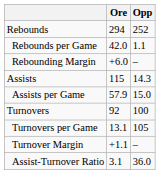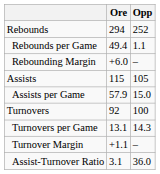 <table class="wikitable" style="white-space:nowrap;">
 <tr>
 <th></th>
 <th>Ore</th>
 <th>Opp</th>
 </tr>
 <tr>
 <td>Rebounds</td>
 <td>294</td>
 <td>252</td>
 </tr>
 <tr>
 <td>  Rebounds per Game</td>
-<td>42.0</td>
+<td>49.4</td>
 <td>1.1</td>
 </tr>
 <tr>
 <td>  Rebounding Margin</td>
 <td>+6.0</td>
 <td>–</td>
 </tr>
 <tr>
 <td>Assists</td>
 <td>115</td>
-<td>14.3</td>
+<td>105</td>
 </tr>
 <tr>
 <td>  Assists per Game</td>
 <td>57.9</td>
 <td>15.0</td>
 </tr>
 <tr>
 <td>Turnovers</td>
 <td>92</td>
 <td>100</td>
 </tr>
 <tr>
 <td>  Turnovers per Game</td>
 <td>13.1</td>
-<td>105</td>
+<td>14.3</td>
 </tr>
 <tr>
 <td>  Turnover Margin</td>
 <td>+1.1</td>
 <td>–</td>
 </tr>
 <tr>
 <td>  Assist-Turnover Ratio</td>
 <td>3.1</td>
 <td>36.0</td>
 </tr>
 </table>
